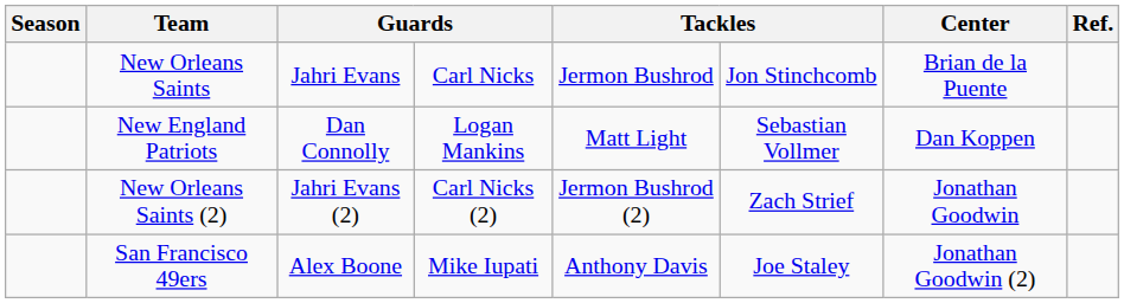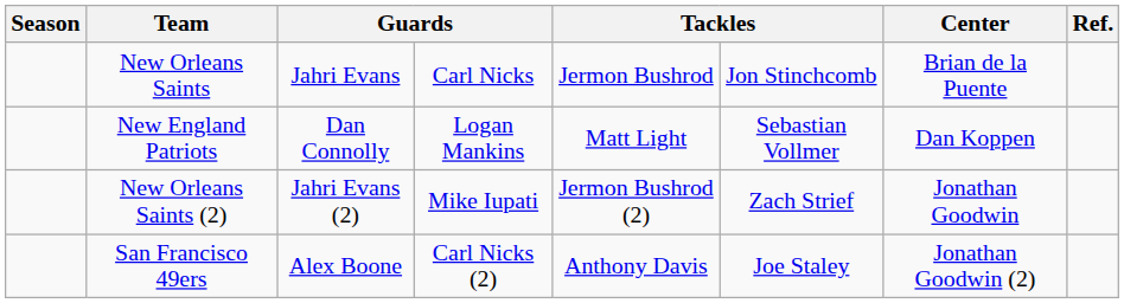 <table class="wikitable" style="width:60%">
 <tr>
 <th>Season</th>
 <th>Team</th>
 <th colspan=2>Guards</th>
 <th colspan=2>Tackles</th>
 <th>Center</th>
 <th>Ref.</th>
 </tr>
 <tr>
 <td align="center"></td>
 <td align="center"><a href='#'>New Orleans Saints</a></td>
 <td align="center"><a href='#'>Jahri Evans</a></td>
 <td align="center"><a href='#'>Carl Nicks</a></td>
 <td align="center"><a href='#'>Jermon Bushrod</a></td>
 <td align="center"><a href='#'>Jon Stinchcomb</a></td>
 <td align="center"><a href='#'>Brian de la Puente</a></td>
 <td align="center"></td>
 </tr>
 <tr>
 <td align="center"></td>
 <td align="center"><a href='#'>New England Patriots</a></td>
 <td align="center"><a href='#'>Dan Connolly</a></td>
 <td align="center"><a href='#'>Logan Mankins</a></td>
 <td align="center"><a href='#'>Matt Light</a></td>
 <td align="center"><a href='#'>Sebastian Vollmer</a></td>
 <td align="center"><a href='#'>Dan Koppen</a></td>
 <td align="center"></td>
 </tr>
 <tr>
 <td align="center"></td>
 <td align="center"><a href='#'>New Orleans Saints</a> (2)</td>
 <td align="center"><a href='#'>Jahri Evans</a> (2)</td>
-<td align="center"><a href='#'>Carl Nicks</a> (2)</td>
+<td align="center"><a href='#'>Mike Iupati</a></td>
 <td align="center"><a href='#'>Jermon Bushrod</a> (2)</td>
 <td align="center"><a href='#'>Zach Strief</a></td>
 <td align="center"><a href='#'>Jonathan Goodwin</a></td>
 <td align="center"></td>
 </tr>
 <tr>
 <td align="center"></td>
 <td align="center"><a href='#'>San Francisco 49ers</a></td>
 <td align="center"><a href='#'>Alex Boone</a></td>
-<td align="center"><a href='#'>Mike Iupati</a></td>
+<td align="center"><a href='#'>Carl Nicks</a> (2)</td>
 <td align="center"><a href='#'>Anthony Davis</a></td>
 <td align="center"><a href='#'>Joe Staley</a></td>
 <td align="center"><a href='#'>Jonathan Goodwin</a> (2)</td>
 <td align="center"></td>
 </tr>
 </table>
